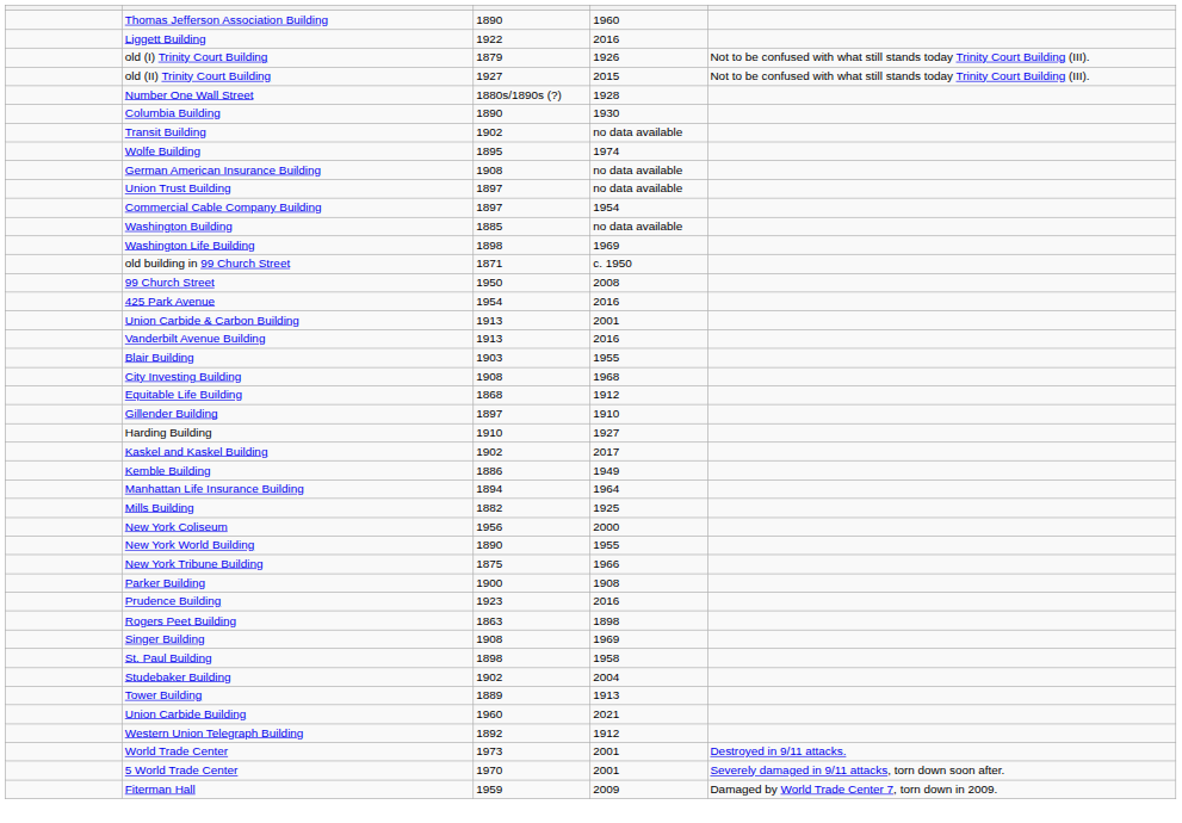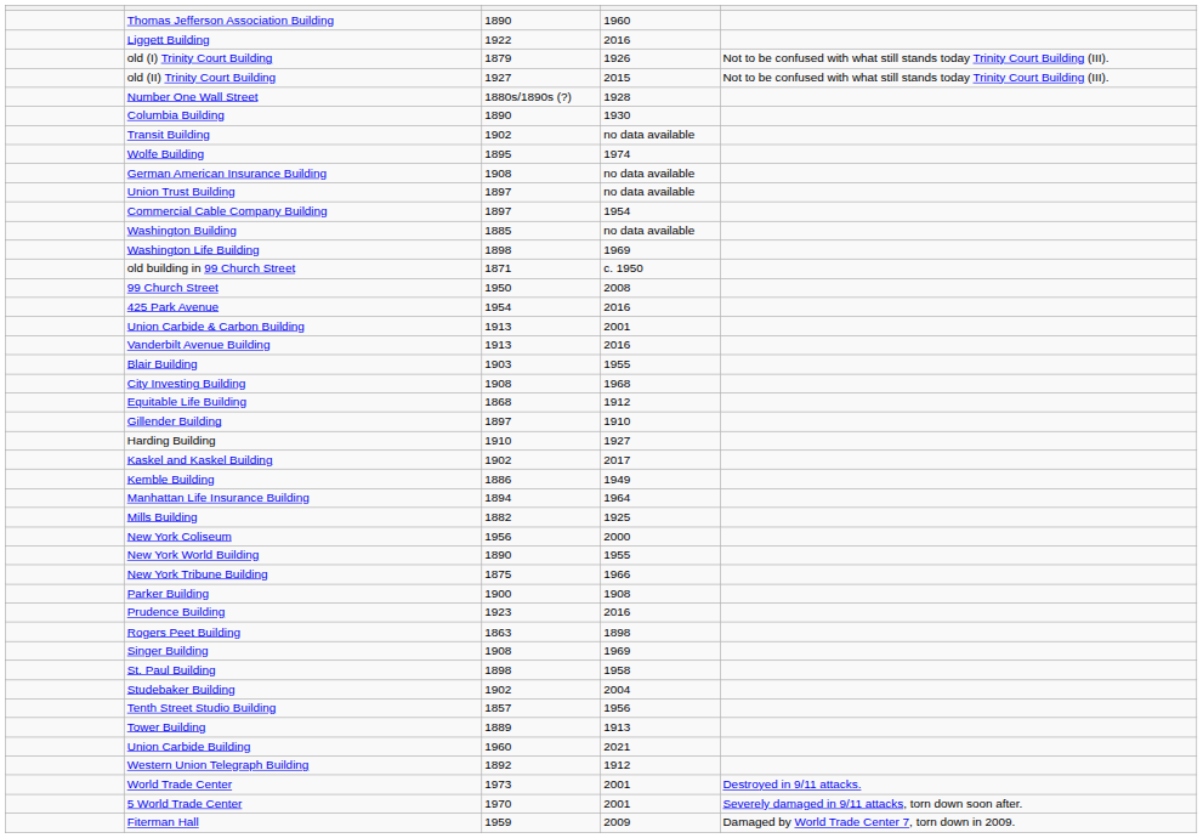 <table class="wikitable sortable" style="width:100%;">
 <tr>
 <th style="width:10%;"></th>
 <th style="width:30%;"></th>
 <th style="width:10%;"></th>
 <th style="width:10%;"></th>
 <th style="width:40%;"></th>
 </tr>
 <tr>
 <td></td>
 <td><a href='#'>Thomas Jefferson Association Building</a></td>
 <td>1890</td>
 <td>1960</td>
 <td></td>
 </tr>
 <tr>
 <td></td>
 <td><a href='#'>Liggett Building</a></td>
 <td>1922</td>
 <td>2016</td>
 <td></td>
 </tr>
 <tr>
 <td></td>
 <td>old (I) <a href='#'>Trinity Court Building</a></td>
 <td>1879</td>
 <td>1926</td>
 <td>Not to be confused with what still stands today <a href='#'>Trinity Court Building</a> (III).</td>
 </tr>
 <tr>
 <td></td>
 <td>old (II) <a href='#'>Trinity Court Building</a></td>
 <td>1927</td>
 <td>2015</td>
 <td>Not to be confused with what still stands today <a href='#'>Trinity Court Building</a> (III).</td>
 </tr>
 <tr>
 <td></td>
 <td><a href='#'>Number One Wall Street</a></td>
 <td>1880s/1890s (?)</td>
 <td>1928</td>
 <td></td>
 </tr>
 <tr>
 <td></td>
 <td><a href='#'>Columbia Building</a></td>
 <td>1890</td>
 <td>1930</td>
 <td></td>
 </tr>
 <tr>
 <td></td>
 <td><a href='#'>Transit Building</a></td>
 <td>1902</td>
 <td>no data available</td>
 <td></td>
 </tr>
 <tr>
 <td></td>
 <td><a href='#'>Wolfe Building</a></td>
 <td>1895</td>
 <td>1974</td>
 <td></td>
 </tr>
 <tr>
 <td></td>
 <td><a href='#'>German American Insurance Building</a></td>
 <td>1908</td>
 <td>no data available</td>
 <td></td>
 </tr>
 <tr>
 <td></td>
 <td><a href='#'>Union Trust Building</a></td>
 <td>1897</td>
 <td>no data available</td>
 <td></td>
 </tr>
 <tr>
 <td></td>
 <td><a href='#'>Commercial Cable Company Building</a></td>
 <td>1897</td>
 <td>1954</td>
 <td></td>
 </tr>
 <tr>
 <td></td>
 <td><a href='#'>Washington Building</a></td>
 <td>1885</td>
 <td>no data available</td>
 <td></td>
 </tr>
 <tr>
 <td></td>
 <td><a href='#'>Washington Life Building</a></td>
 <td>1898</td>
 <td>1969</td>
 <td></td>
 </tr>
 <tr>
 <td></td>
 <td>old building in <a href='#'>99 Church Street</a></td>
 <td>1871</td>
 <td>c. 1950</td>
 <td></td>
 </tr>
 <tr>
 <td></td>
 <td><a href='#'>99 Church Street</a></td>
 <td>1950</td>
 <td>2008</td>
 <td></td>
 </tr>
 <tr>
 <td></td>
 <td><a href='#'>425 Park Avenue</a></td>
 <td>1954</td>
 <td>2016</td>
 <td></td>
 </tr>
 <tr>
 <td></td>
 <td><a href='#'>Union Carbide & Carbon Building</a></td>
 <td>1913</td>
 <td>2001</td>
 <td></td>
 </tr>
 <tr>
 <td></td>
 <td><a href='#'>Vanderbilt Avenue Building</a></td>
 <td>1913</td>
 <td>2016</td>
 <td></td>
 </tr>
 <tr>
 <td></td>
 <td><a href='#'>Blair Building</a></td>
 <td>1903</td>
 <td>1955</td>
 <td></td>
 </tr>
 <tr>
 <td></td>
 <td><a href='#'>City Investing Building</a></td>
 <td>1908</td>
 <td>1968</td>
 <td></td>
 </tr>
 <tr>
 <td></td>
 <td><a href='#'>Equitable Life Building</a></td>
 <td>1868</td>
 <td>1912</td>
 <td></td>
 </tr>
 <tr>
 <td></td>
 <td><a href='#'>Gillender Building</a></td>
 <td>1897</td>
 <td>1910</td>
 <td></td>
 </tr>
 <tr>
 <td></td>
 <td>Harding Building</td>
 <td>1910</td>
 <td>1927</td>
 <td></td>
 </tr>
 <tr>
 <td></td>
 <td><a href='#'>Kaskel and Kaskel Building</a></td>
 <td>1902</td>
 <td>2017</td>
 <td></td>
 </tr>
 <tr>
 <td></td>
 <td><a href='#'>Kemble Building</a></td>
 <td>1886</td>
 <td>1949</td>
 <td></td>
 </tr>
 <tr>
 <td></td>
 <td><a href='#'>Manhattan Life Insurance Building</a></td>
 <td>1894</td>
 <td>1964</td>
 <td></td>
 </tr>
 <tr>
 <td></td>
 <td><a href='#'>Mills Building</a></td>
 <td>1882</td>
 <td>1925</td>
 <td></td>
 </tr>
 <tr>
 <td></td>
 <td><a href='#'>New York Coliseum</a></td>
 <td>1956</td>
 <td>2000</td>
 <td></td>
 </tr>
 <tr>
 <td></td>
 <td><a href='#'>New York World Building</a></td>
 <td>1890</td>
 <td>1955</td>
 <td></td>
 </tr>
 <tr>
 <td></td>
 <td><a href='#'>New York Tribune Building</a></td>
 <td>1875</td>
 <td>1966</td>
 <td></td>
 </tr>
 <tr>
 <td></td>
 <td><a href='#'>Parker Building</a></td>
 <td>1900</td>
 <td>1908</td>
 <td></td>
 </tr>
 <tr>
 <td></td>
 <td><a href='#'>Prudence Building</a></td>
 <td>1923</td>
 <td>2016</td>
 <td></td>
 </tr>
 <tr>
 <td></td>
 <td><a href='#'>Rogers Peet Building</a></td>
 <td>1863</td>
 <td>1898</td>
 <td></td>
 </tr>
 <tr>
 <td></td>
 <td><a href='#'>Singer Building</a></td>
 <td>1908</td>
 <td>1969</td>
 <td></td>
 </tr>
 <tr>
 <td></td>
 <td><a href='#'>St. Paul Building</a></td>
 <td>1898</td>
 <td>1958</td>
 <td></td>
 </tr>
 <tr>
 <td></td>
 <td><a href='#'>Studebaker Building</a></td>
 <td>1902</td>
 <td>2004</td>
 <td></td>
 </tr>
 <tr>
 <td></td>
+<td><a href='#'>Tenth Street Studio Building</a></td>
+<td>1857</td>
+<td>1956</td>
+<td></td>
+</tr>
+<tr>
+<td></td>
 <td><a href='#'>Tower Building</a></td>
 <td>1889</td>
 <td>1913</td>
 <td></td>
 </tr>
 <tr>
 <td></td>
 <td><a href='#'>Union Carbide Building</a></td>
 <td>1960</td>
 <td>2021</td>
 <td></td>
 </tr>
 <tr>
 <td></td>
 <td><a href='#'>Western Union Telegraph Building</a></td>
 <td>1892</td>
 <td>1912</td>
 <td></td>
 </tr>
 <tr>
 <td></td>
 <td><a href='#'>World Trade Center</a></td>
 <td>1973</td>
 <td>2001</td>
 <td><a href='#'>Destroyed in 9/11 attacks.</a></td>
 </tr>
 <tr>
 <td></td>
 <td><a href='#'>5 World Trade Center</a></td>
 <td>1970</td>
 <td>2001</td>
 <td><a href='#'>Severely damaged in 9/11 attacks</a>, torn down soon after.</td>
 </tr>
 <tr>
 <td></td>
 <td><a href='#'>Fiterman Hall</a></td>
 <td>1959</td>
 <td>2009</td>
 <td>Damaged by <a href='#'>World Trade Center 7</a>, torn down in 2009.</td>
 </tr>
 </table>
